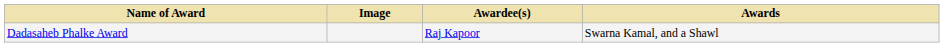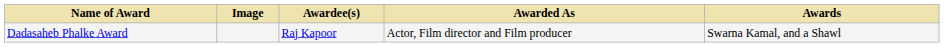 <table class="wikitable" style="width:100%;">
 <tr>
 <th style="background-color:#EFE4B0;">Name of Award</th>
 <th style="background-color:#EFE4B0;">Image</th>
 <th style="background-color:#EFE4B0;">Awardee(s)</th>
+<th style="background-color:#EFE4B0;">Awarded As</th>
 <th style="background-color:#EFE4B0;">Awards</th>
 </tr>
 <tr style="background-color:#F4F4F4">
 <td><a href='#'>Dadasaheb Phalke Award</a></td>
 <td></td>
 <td><a href='#'>Raj Kapoor</a></td>
+<td>Actor, Film director and Film producer</td>
 <td>Swarna Kamal,   and a Shawl</td>
 </tr>
 </table>
